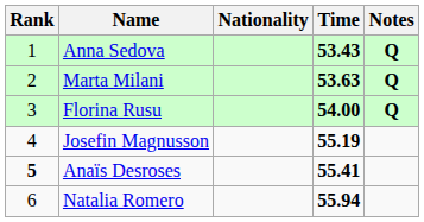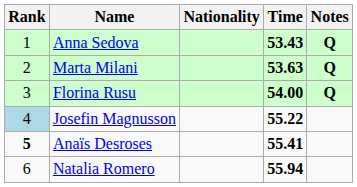 <table class="wikitable sortable" style="text-align:center">
 <tr>
 <th>Rank</th>
 <th>Name</th>
 <th>Nationality</th>
 <th>Time</th>
 <th>Notes</th>
 </tr>
 <tr bgcolor=ccffcc>
 <td>1</td>
 <td align=left><a href='#'>Anna Sedova</a></td>
 <td align=left></td>
 <td><strong>53.43</strong></td>
 <td><strong>Q</strong></td>
 </tr>
 <tr bgcolor=ccffcc>
 <td>2</td>
 <td align=left><a href='#'>Marta Milani</a></td>
 <td align=left></td>
 <td><strong>53.63</strong></td>
 <td><strong>Q</strong></td>
 </tr>
 <tr bgcolor=ccffcc>
 <td>3</td>
 <td align=left><a href='#'>Florina Rusu</a></td>
 <td align=left></td>
 <td><strong>54.00</strong></td>
 <td><strong>Q</strong></td>
 </tr>
 <tr>
-<td>4</td>
+<td style="background: lightblue;">4</td>
 <td align=left><a href='#'>Josefin Magnusson</a></td>
 <td align=left></td>
-<td><strong>55.19</strong></td>
+<td><strong>55.22</strong></td>
 <td></td>
 </tr>
 <tr>
 <td><strong>5</strong></td>
 <td align=left><a href='#'>Anaïs Desroses</a></td>
 <td align=left></td>
 <td><strong>55.41</strong></td>
 <td></td>
 </tr>
 <tr>
 <td>6</td>
 <td align=left><a href='#'>Natalia Romero</a></td>
 <td align=left></td>
 <td><strong>55.94</strong></td>
 <td></td>
 </tr>
 </table>
